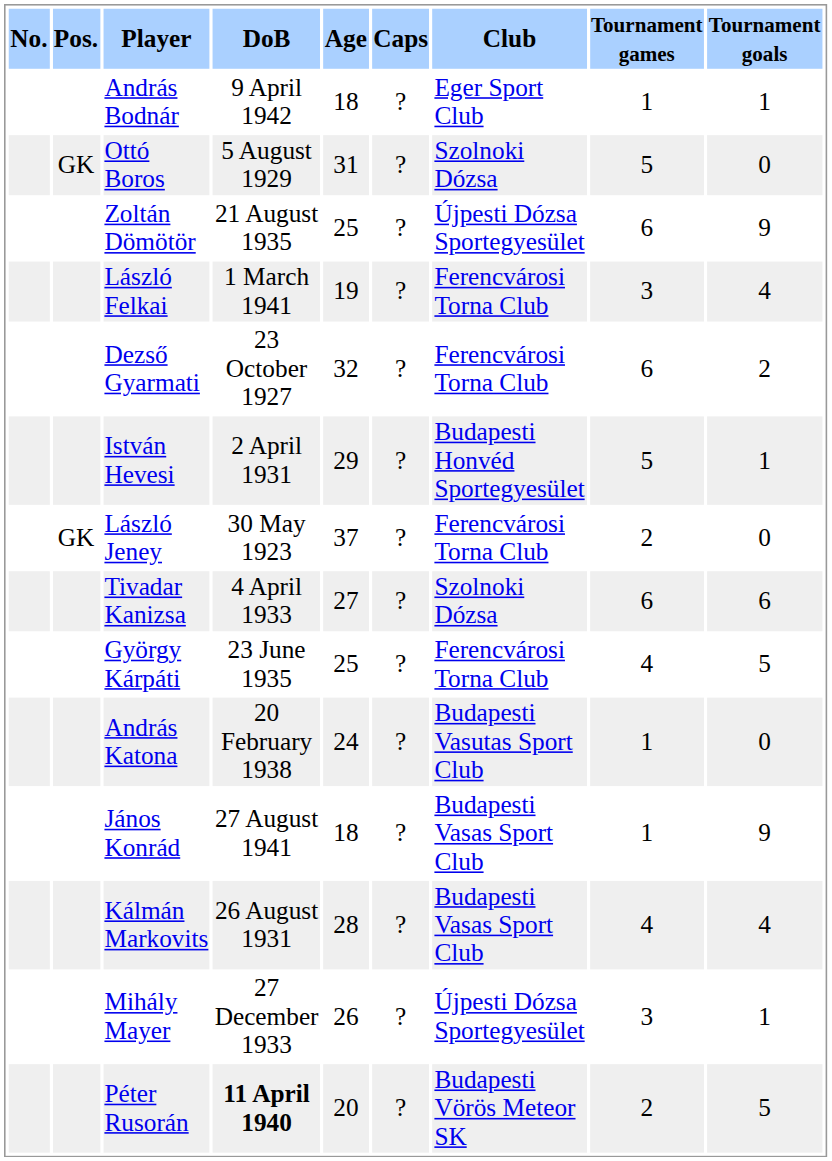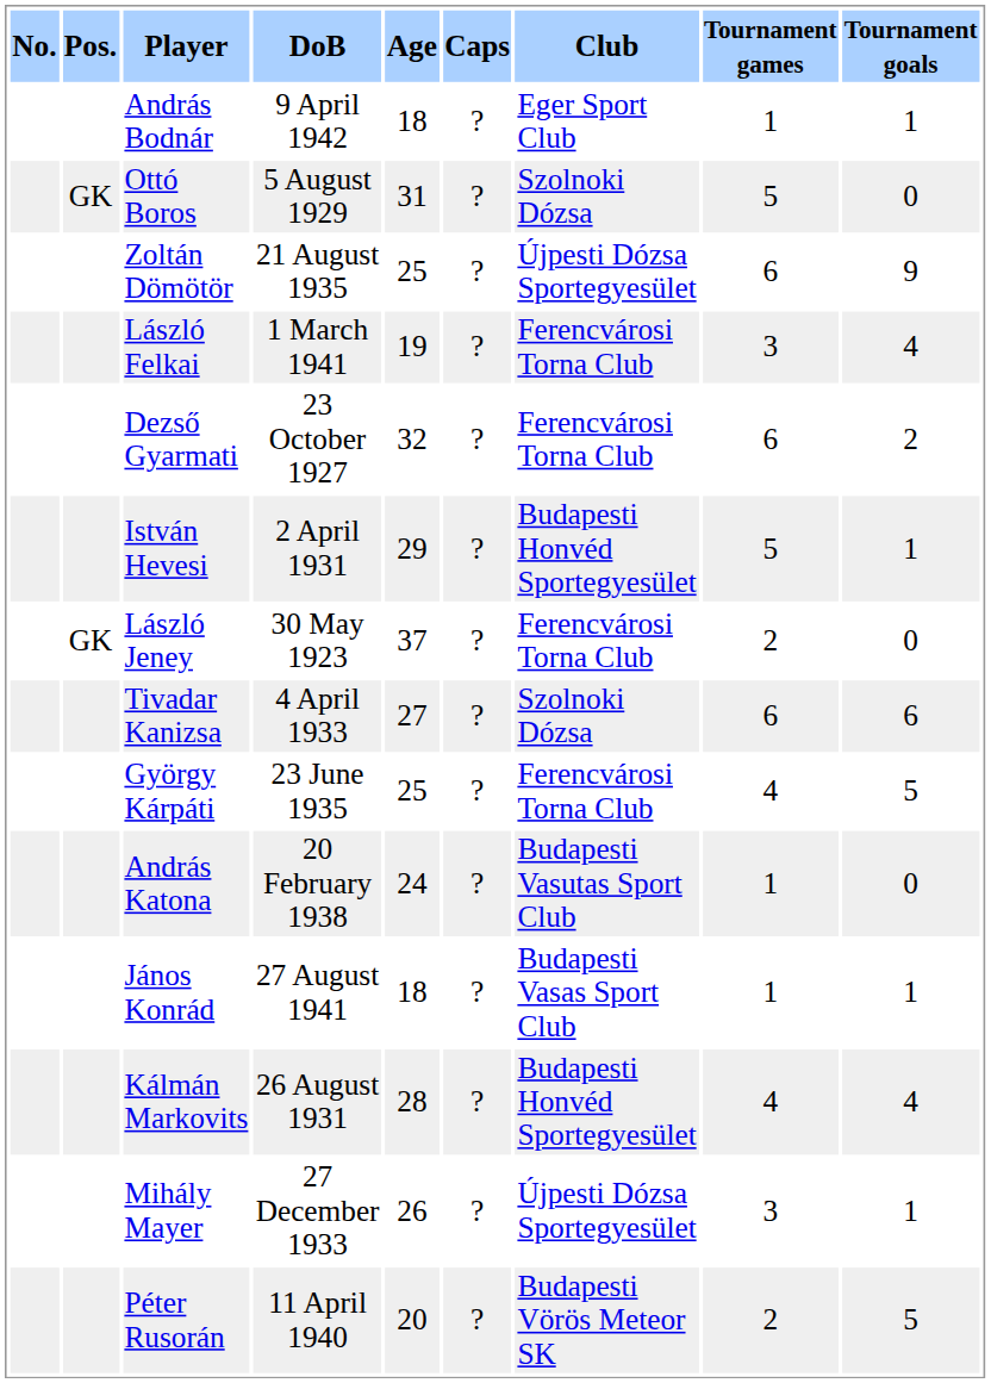 <table border="0" width="80%" style="border: 1px solid #999; background-color:#FFFFFF; text-align:center">
 <tr align="center" bgcolor="#AAD0FF">
 <th width=4%>No.</th>
 <th width=6%>Pos.</th>
 <th width=18%>Player</th>
 <th width=12%>DoB</th>
 <th width=4%>Age</th>
 <th width=4%>Caps</th>
 <th width=27%>Club</th>
 <th width=6%><small>Tournament<br>games</small></th>
 <th width=6%><small>Tournament<br>goals</small></th>
 </tr>
 <tr>
 <td></td>
 <td></td>
 <td align="left"><a href='#'>András Bodnár</a></td>
 <td>9 April 1942</td>
 <td>18</td>
 <td>?</td>
 <td align="left"> <a href='#'>Eger Sport Club</a></td>
 <td>1</td>
 <td>1</td>
 </tr>
 <tr bgcolor="#EFEFEF">
 <td></td>
 <td>GK</td>
 <td align="left"><a href='#'>Ottó Boros</a></td>
 <td>5 August 1929</td>
 <td>31</td>
 <td>?</td>
 <td align="left"> <a href='#'>Szolnoki Dózsa</a></td>
 <td>5</td>
 <td>0</td>
 </tr>
 <tr>
 <td></td>
 <td></td>
 <td align="left"><a href='#'>Zoltán Dömötör</a></td>
 <td>21 August 1935</td>
 <td>25</td>
 <td>?</td>
 <td align="left"> <a href='#'>Újpesti Dózsa Sportegyesület</a></td>
 <td>6</td>
 <td>9</td>
 </tr>
 <tr bgcolor="#EFEFEF">
 <td></td>
 <td></td>
 <td align="left"><a href='#'>László Felkai</a></td>
 <td>1 March 1941</td>
 <td>19</td>
 <td>?</td>
 <td align="left"> <a href='#'>Ferencvárosi Torna Club</a></td>
 <td>3</td>
 <td>4</td>
 </tr>
 <tr>
 <td></td>
 <td></td>
 <td align="left"><a href='#'>Dezső Gyarmati</a></td>
 <td>23 October 1927</td>
 <td>32</td>
 <td>?</td>
 <td align="left"> <a href='#'>Ferencvárosi Torna Club</a></td>
 <td>6</td>
 <td>2</td>
 </tr>
 <tr bgcolor="#EFEFEF">
 <td></td>
 <td></td>
 <td align="left"><a href='#'>István Hevesi</a></td>
 <td>2 April 1931</td>
 <td>29</td>
 <td>?</td>
 <td align="left"> <a href='#'>Budapesti Honvéd Sportegyesület</a></td>
 <td>5</td>
 <td>1</td>
 </tr>
 <tr>
 <td></td>
 <td>GK</td>
 <td align="left"><a href='#'>László Jeney</a></td>
 <td>30 May 1923</td>
 <td>37</td>
 <td>?</td>
 <td align="left"> <a href='#'>Ferencvárosi Torna Club</a></td>
 <td>2</td>
 <td>0</td>
 </tr>
 <tr bgcolor="#EFEFEF">
 <td></td>
 <td></td>
 <td align="left"><a href='#'>Tivadar Kanizsa</a></td>
 <td>4 April 1933</td>
 <td>27</td>
 <td>?</td>
 <td align="left"> <a href='#'>Szolnoki Dózsa</a></td>
 <td>6</td>
 <td>6</td>
 </tr>
 <tr>
 <td></td>
 <td></td>
 <td align="left"><a href='#'>György Kárpáti</a></td>
 <td>23 June 1935</td>
 <td>25</td>
 <td>?</td>
 <td align="left"> <a href='#'>Ferencvárosi Torna Club</a></td>
 <td>4</td>
 <td>5</td>
 </tr>
 <tr bgcolor="#EFEFEF">
 <td></td>
 <td></td>
 <td align="left"><a href='#'>András Katona</a></td>
 <td>20 February 1938</td>
 <td>24</td>
 <td>?</td>
 <td align="left"> <a href='#'>Budapesti Vasutas Sport Club</a></td>
 <td>1</td>
 <td>0</td>
 </tr>
 <tr>
 <td></td>
 <td></td>
 <td align="left"><a href='#'>János Konrád</a></td>
 <td>27 August 1941</td>
 <td>18</td>
 <td>?</td>
 <td align="left"> <a href='#'>Budapesti Vasas Sport Club</a></td>
 <td>1</td>
-<td>9</td>
+<td>1</td>
 </tr>
 <tr bgcolor="#EFEFEF">
 <td></td>
 <td></td>
 <td align="left"><a href='#'>Kálmán Markovits</a></td>
 <td>26 August 1931</td>
 <td>28</td>
 <td>?</td>
-<td align="left"> <a href='#'>Budapesti Vasas Sport Club</a></td>
+<td align="left"> <a href='#'>Budapesti Honvéd Sportegyesület</a></td>
 <td>4</td>
 <td>4</td>
 </tr>
 <tr>
 <td></td>
 <td></td>
 <td align="left"><a href='#'>Mihály Mayer</a></td>
 <td>27 December 1933</td>
 <td>26</td>
 <td>?</td>
 <td align="left"> <a href='#'>Újpesti Dózsa Sportegyesület</a></td>
 <td>3</td>
 <td>1</td>
 </tr>
 <tr bgcolor="#EFEFEF">
 <td></td>
 <td></td>
 <td align="left"><a href='#'>Péter Rusorán</a></td>
-<td><strong>11 April 1940</strong></td>
+<td>11 April 1940</td>
 <td>20</td>
 <td>?</td>
 <td align="left"> <a href='#'>Budapesti Vörös Meteor SK</a></td>
 <td>2</td>
 <td>5</td>
 </tr>
 </table>
